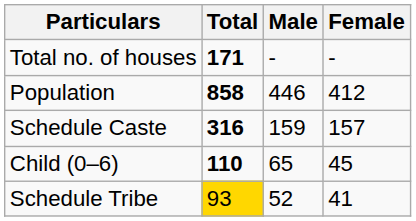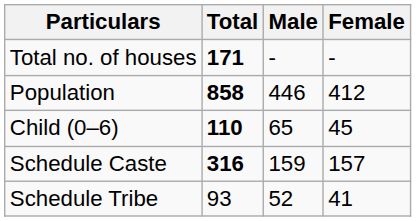 <table class="wikitable">
 <tr>
 <th>Particulars</th>
 <th>Total</th>
 <th>Male</th>
 <th>Female</th>
 </tr>
 <tr>
 <td>Total no. of houses</td>
 <td><strong>171</strong></td>
 <td>-</td>
 <td>-</td>
 </tr>
 <tr>
 <td>Population</td>
 <td><strong>858</strong></td>
 <td>446</td>
 <td>412</td>
 </tr>
 <tr>
+<td>Child (0–6)</td>
+<td><strong>110</strong></td>
+<td>65</td>
+<td>45</td>
+</tr>
+<tr>
 <td>Schedule Caste</td>
 <td><strong>316</strong></td>
 <td>159</td>
 <td>157</td>
 </tr>
 <tr>
-<td>Child (0–6)</td>
-<td><strong>110</strong></td>
-<td>65</td>
-<td>45</td>
-</tr>
-<tr>
 <td>Schedule Tribe</td>
-<td style="background: gold;">93</td>
+<td>93</td>
 <td>52</td>
 <td>41</td>
 </tr>
 </table>
